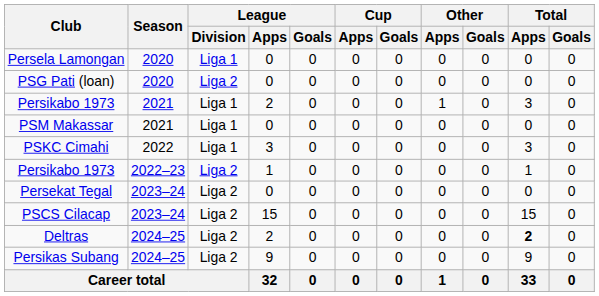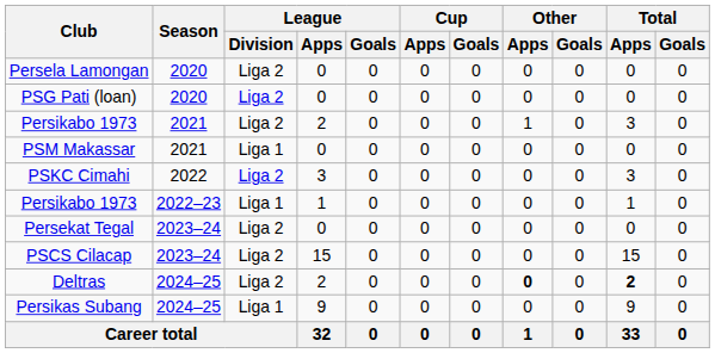 <table class="wikitable" style="text-align: center">
 <tr>
 <th rowspan="2">Club</th>
 <th rowspan="2">Season</th>
 <th colspan="3">League</th>
 <th colspan="2">Cup</th>
 <th colspan="2">Other</th>
 <th colspan="2">Total</th>
 </tr>
 <tr>
 <th>Division</th>
 <th>Apps</th>
 <th>Goals</th>
 <th>Apps</th>
 <th>Goals</th>
 <th>Apps</th>
 <th>Goals</th>
 <th>Apps</th>
 <th>Goals</th>
 </tr>
 <tr>
 <td rowspan="1"><a href='#'>Persela Lamongan</a></td>
 <td><a href='#'>2020</a></td>
-<td rowspan="1" valign="center"><a href='#'>Liga 1</a></td>
+<td rowspan="1" valign="center">Liga 2</td>
 <td>0</td>
 <td>0</td>
 <td>0</td>
 <td>0</td>
 <td>0</td>
 <td>0</td>
 <td>0</td>
 <td>0</td>
 </tr>
 <tr>
 <td rowspan="1"><a href='#'>PSG Pati</a> (loan)</td>
 <td><a href='#'>2020</a></td>
 <td rowspan="1" valign="center"><a href='#'>Liga 2</a></td>
 <td>0</td>
 <td>0</td>
 <td>0</td>
 <td>0</td>
 <td>0</td>
 <td>0</td>
 <td>0</td>
 <td>0</td>
 </tr>
 <tr>
 <td rowspan="1"><a href='#'>Persikabo 1973</a></td>
 <td><a href='#'>2021</a></td>
-<td rowspan="1" valign="center">Liga 1</td>
+<td rowspan="1" valign="center">Liga 2</td>
 <td>2</td>
 <td>0</td>
 <td>0</td>
 <td>0</td>
 <td>1</td>
 <td>0</td>
 <td>3</td>
 <td>0</td>
 </tr>
 <tr>
 <td rowspan="1"><a href='#'>PSM Makassar</a></td>
 <td>2021</td>
 <td rowspan="1" valign="center">Liga 1</td>
 <td>0</td>
 <td>0</td>
 <td>0</td>
 <td>0</td>
 <td>0</td>
 <td>0</td>
 <td>0</td>
 <td>0</td>
 </tr>
 <tr>
 <td rowspan="1"><a href='#'>PSKC Cimahi</a></td>
 <td>2022</td>
-<td rowspan="1" valign="center">Liga 1</td>
+<td rowspan="1" valign="center"><a href='#'>Liga 2</a></td>
 <td>3</td>
 <td>0</td>
 <td>0</td>
 <td>0</td>
 <td>0</td>
 <td>0</td>
 <td>3</td>
 <td>0</td>
 </tr>
 <tr>
 <td rowspan="1"><a href='#'>Persikabo 1973</a></td>
 <td><a href='#'>2022–23</a></td>
-<td rowspan="1" valign="center"><a href='#'>Liga 2</a></td>
+<td rowspan="1" valign="center">Liga 1</td>
 <td>1</td>
 <td>0</td>
 <td>0</td>
 <td>0</td>
 <td>0</td>
 <td>0</td>
 <td>1</td>
 <td>0</td>
 </tr>
 <tr>
 <td rowspan="1"><a href='#'>Persekat Tegal</a></td>
 <td><a href='#'>2023–24</a></td>
 <td rowspan="1" valign="center">Liga 2</td>
 <td>0</td>
 <td>0</td>
 <td>0</td>
 <td>0</td>
 <td>0</td>
 <td>0</td>
 <td>0</td>
 <td>0</td>
 </tr>
 <tr>
 <td rowspan="1"><a href='#'>PSCS Cilacap</a></td>
 <td><a href='#'>2023–24</a></td>
 <td rowspan="1" valign="center">Liga 2</td>
 <td>15</td>
 <td>0</td>
 <td>0</td>
 <td>0</td>
 <td>0</td>
 <td>0</td>
 <td>15</td>
 <td>0</td>
 </tr>
 <tr>
 <td rowspan="1"><a href='#'>Deltras</a></td>
 <td><a href='#'>2024–25</a></td>
 <td rowspan="1" valign="center">Liga 2</td>
 <td>2</td>
 <td>0</td>
 <td>0</td>
 <td>0</td>
-<td>0</td>
+<td><strong>0</strong></td>
 <td>0</td>
 <td><strong>2</strong></td>
 <td>0</td>
 </tr>
 <tr>
 <td rowspan="1"><a href='#'>Persikas Subang</a></td>
 <td><a href='#'>2024–25</a></td>
-<td rowspan="1" valign="center">Liga 2</td>
+<td rowspan="1" valign="center">Liga 1</td>
 <td>9</td>
 <td>0</td>
 <td>0</td>
 <td>0</td>
 <td>0</td>
 <td>0</td>
 <td>9</td>
 <td>0</td>
 </tr>
 <tr>
 <th colspan=3>Career total</th>
 <th>32</th>
 <th>0</th>
 <th>0</th>
 <th>0</th>
 <th>1</th>
 <th>0</th>
 <th>33</th>
 <th>0</th>
 </tr>
 </table>
